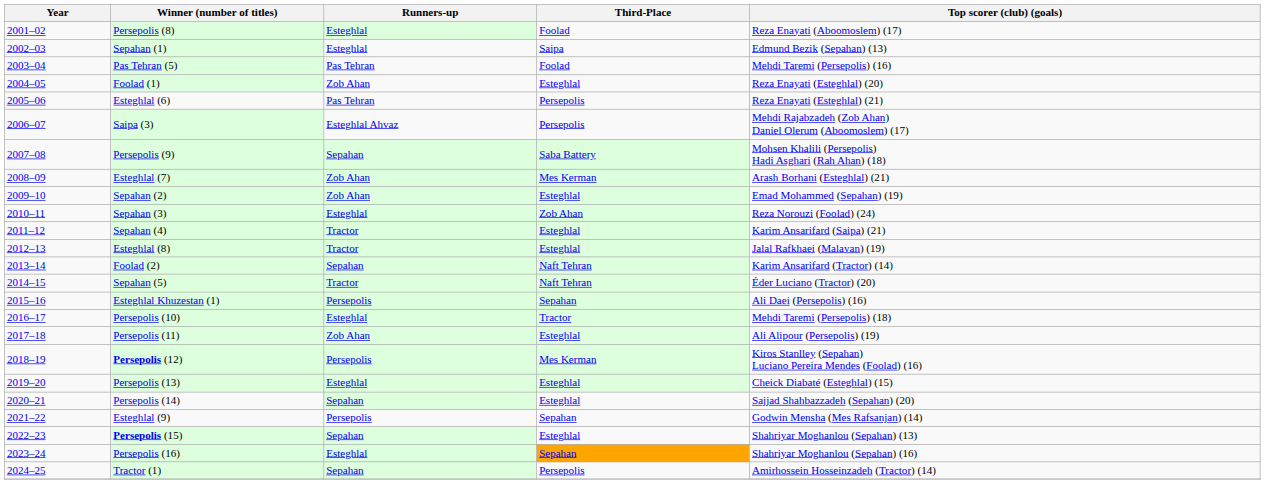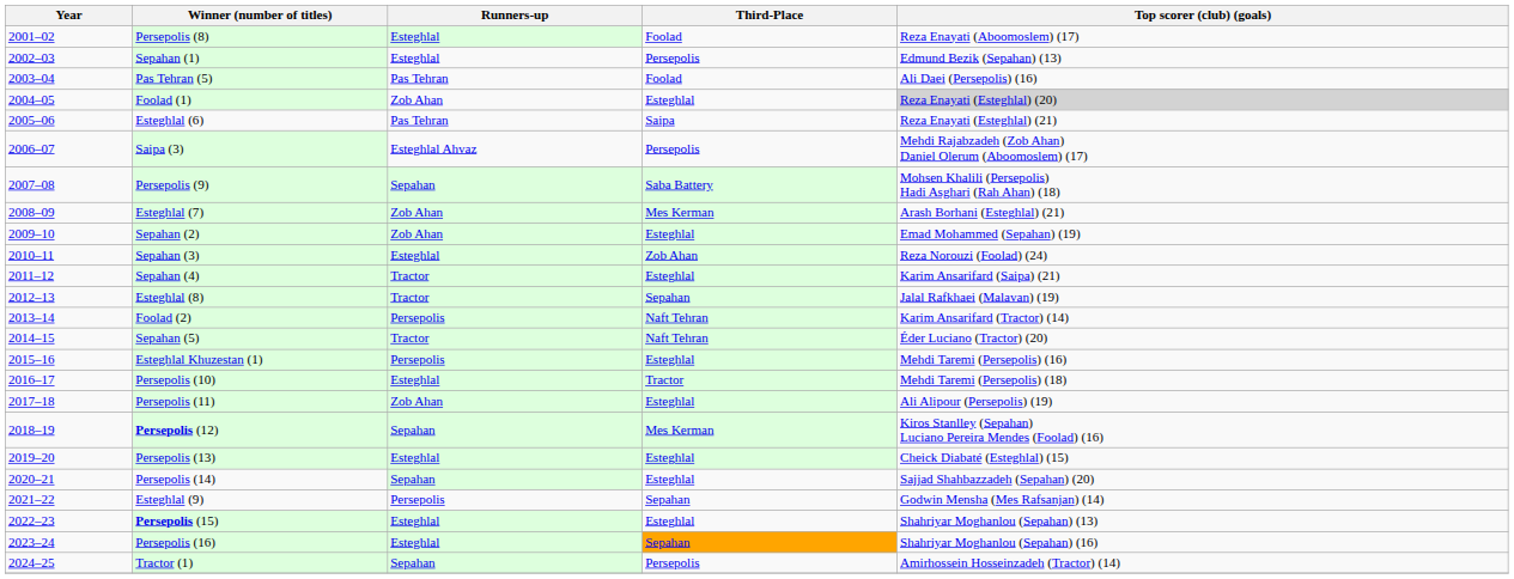 <table class="wikitable">
 <tr>
 <th width=5%>Year</th>
 <th width=10%>Winner (number of titles)</th>
 <th width=10%>Runners-up</th>
 <th width=10%>Third-Place</th>
 <th width=24%>Top scorer (club) (goals)</th>
 </tr>
 <tr>
 <td><a href='#'>2001–02</a></td>
 <td bgcolor="#DDFFDD"><a href='#'>Persepolis</a> (8)</td>
 <td bgcolor="#DDFFDD"><a href='#'>Esteghlal</a></td>
 <td><a href='#'>Foolad</a></td>
 <td> <a href='#'>Reza Enayati</a> (<a href='#'>Aboomoslem</a>) (17)</td>
 </tr>
 <tr>
 <td><a href='#'>2002–03</a></td>
 <td bgcolor="#DDFFDD"><a href='#'>Sepahan</a> (1)</td>
 <td><a href='#'>Esteghlal</a></td>
-<td><a href='#'>Saipa</a></td>
+<td><a href='#'>Persepolis</a></td>
 <td> <a href='#'>Edmund Bezik</a> (<a href='#'>Sepahan</a>) (13)</td>
 </tr>
 <tr>
 <td><a href='#'>2003–04</a></td>
 <td bgcolor="#DDFFDD"><a href='#'>Pas Tehran</a> (5)</td>
 <td><a href='#'>Pas Tehran</a></td>
 <td><a href='#'>Foolad</a></td>
-<td> <a href='#'>Mehdi Taremi</a> (<a href='#'>Persepolis</a>) (16)</td>
+<td> <a href='#'>Ali Daei</a> (<a href='#'>Persepolis</a>)  (16)</td>
 </tr>
 <tr>
 <td><a href='#'>2004–05</a></td>
 <td bgcolor="#DDFFDD"><a href='#'>Foolad</a> (1)</td>
 <td><a href='#'>Zob Ahan</a></td>
 <td><a href='#'>Esteghlal</a></td>
-<td> <a href='#'>Reza Enayati</a> (<a href='#'>Esteghlal</a>) (20)</td>
+<td style="background: lightgrey;"> <a href='#'>Reza Enayati</a> (<a href='#'>Esteghlal</a>) (20)</td>
 </tr>
 <tr>
 <td><a href='#'>2005–06</a></td>
 <td><a href='#'>Esteghlal</a> (6)</td>
 <td><a href='#'>Pas Tehran</a></td>
-<td><a href='#'>Persepolis</a></td>
+<td><a href='#'>Saipa</a></td>
 <td> <a href='#'>Reza Enayati</a> (<a href='#'>Esteghlal</a>) (21)</td>
 </tr>
 <tr>
 <td><a href='#'>2006–07</a></td>
 <td bgcolor="#DDFFDD"><a href='#'>Saipa</a> (3)</td>
 <td><a href='#'>Esteghlal Ahvaz</a></td>
 <td><a href='#'>Persepolis</a></td>
 <td> <a href='#'>Mehdi Rajabzadeh</a> (<a href='#'>Zob Ahan</a>)<br> <a href='#'>Daniel Olerum</a> (<a href='#'>Aboomoslem</a>) (17)</td>
 </tr>
 <tr>
 <td><a href='#'>2007–08</a></td>
 <td bgcolor="#DDFFDD"><a href='#'>Persepolis</a> (9)</td>
 <td bgcolor="#DDFFDD"><a href='#'>Sepahan</a></td>
 <td bgcolor="#DDFFDD"><a href='#'>Saba Battery</a></td>
 <td> <a href='#'>Mohsen Khalili</a> (<a href='#'>Persepolis</a>)<br> <a href='#'>Hadi Asghari</a> (<a href='#'>Rah Ahan</a>) (18)</td>
 </tr>
 <tr>
 <td><a href='#'>2008–09</a></td>
 <td bgcolor="#DDFFDD"><a href='#'>Esteghlal</a> (7)</td>
 <td bgcolor="#DDFFDD"><a href='#'>Zob Ahan</a></td>
 <td bgcolor="#DDFFDD"><a href='#'>Mes Kerman</a></td>
 <td> <a href='#'>Arash Borhani</a> (<a href='#'>Esteghlal</a>) (21)</td>
 </tr>
 <tr>
 <td><a href='#'>2009–10</a></td>
 <td bgcolor="#DDFFDD"><a href='#'>Sepahan</a> (2)</td>
 <td bgcolor="#DDFFDD"><a href='#'>Zob Ahan</a></td>
 <td bgcolor="#DDFFDD"><a href='#'>Esteghlal</a></td>
 <td> <a href='#'>Emad Mohammed</a> (<a href='#'>Sepahan</a>) (19)</td>
 </tr>
 <tr>
 <td><a href='#'>2010–11</a></td>
 <td bgcolor="#DDFFDD"><a href='#'>Sepahan</a> (3)</td>
 <td bgcolor="#DDFFDD"><a href='#'>Esteghlal</a></td>
 <td bgcolor="#DDFFDD"><a href='#'>Zob Ahan</a></td>
 <td> <a href='#'>Reza Norouzi</a> (<a href='#'>Foolad</a>) (24)</td>
 </tr>
 <tr>
 <td><a href='#'>2011–12</a></td>
 <td bgcolor="#DDFFDD"><a href='#'>Sepahan</a> (4)</td>
 <td bgcolor="#DDFFDD"><a href='#'>Tractor</a></td>
 <td bgcolor="#DDFFDD"><a href='#'>Esteghlal</a></td>
 <td> <a href='#'>Karim Ansarifard</a> (<a href='#'>Saipa</a>) (21)</td>
 </tr>
 <tr>
 <td><a href='#'>2012–13</a></td>
 <td bgcolor="#DDFFDD"><a href='#'>Esteghlal</a> (8)</td>
 <td bgcolor="#DDFFDD"><a href='#'>Tractor</a></td>
-<td bgcolor="#DDFFDD"><a href='#'>Esteghlal</a></td>
+<td bgcolor="#DDFFDD"><a href='#'>Sepahan</a></td>
 <td> <a href='#'>Jalal Rafkhaei</a> (<a href='#'>Malavan</a>) (19)</td>
 </tr>
 <tr>
 <td><a href='#'>2013–14</a></td>
 <td bgcolor="#DDFFDD"><a href='#'>Foolad</a> (2)</td>
-<td bgcolor="#DDFFDD"><a href='#'>Sepahan</a></td>
+<td bgcolor="#DDFFDD"><a href='#'>Persepolis</a></td>
 <td bgcolor="#DDFFDD"><a href='#'>Naft Tehran</a></td>
 <td> <a href='#'>Karim Ansarifard</a> (<a href='#'>Tractor</a>) (14)</td>
 </tr>
 <tr>
 <td><a href='#'>2014–15</a></td>
 <td bgcolor="#DDFFDD"><a href='#'>Sepahan</a> (5)</td>
 <td bgcolor="#DDFFDD"><a href='#'>Tractor</a></td>
 <td bgcolor="#DDFFDD"><a href='#'>Naft Tehran</a></td>
 <td> <a href='#'>Éder Luciano</a> (<a href='#'>Tractor</a>) (20)</td>
 </tr>
 <tr>
 <td><a href='#'>2015–16</a></td>
 <td bgcolor="#DDFFDD"><a href='#'>Esteghlal Khuzestan</a> (1)</td>
 <td bgcolor="#DDFFDD"><a href='#'>Persepolis</a></td>
-<td bgcolor="#DDFFDD"><a href='#'>Sepahan</a></td>
-<td> <a href='#'>Ali Daei</a> (<a href='#'>Persepolis</a>)  (16)</td>
+<td bgcolor="#DDFFDD"><a href='#'>Esteghlal</a></td>
+<td> <a href='#'>Mehdi Taremi</a> (<a href='#'>Persepolis</a>) (16)</td>
 </tr>
 <tr>
 <td><a href='#'>2016–17</a></td>
 <td bgcolor="#DDFFDD"><a href='#'>Persepolis</a> (10)</td>
 <td bgcolor="#DDFFDD"><a href='#'>Esteghlal</a></td>
 <td bgcolor="#DDFFDD"><a href='#'>Tractor</a></td>
 <td> <a href='#'>Mehdi Taremi</a> (<a href='#'>Persepolis</a>) (18)</td>
 </tr>
 <tr>
 <td><a href='#'>2017–18</a></td>
 <td bgcolor="#DDFFDD"><a href='#'>Persepolis</a> (11)</td>
 <td bgcolor="#DDFFDD"><a href='#'>Zob Ahan</a></td>
 <td bgcolor="#DDFFDD"><a href='#'>Esteghlal</a></td>
 <td> <a href='#'>Ali Alipour</a> (<a href='#'>Persepolis</a>) (19)</td>
 </tr>
 <tr>
 <td><a href='#'>2018–19</a></td>
 <td bgcolor="#DDFFDD"><strong><a href='#'>Persepolis</a></strong> (12)</td>
-<td bgcolor="#DDFFDD"><a href='#'>Persepolis</a></td>
+<td bgcolor="#DDFFDD"><a href='#'>Sepahan</a></td>
 <td bgcolor="#DDFFDD"><a href='#'>Mes Kerman</a></td>
 <td> <a href='#'>Kiros Stanlley</a> (<a href='#'>Sepahan</a>)<br> <a href='#'>Luciano Pereira Mendes</a> (<a href='#'>Foolad</a>) (16)</td>
 </tr>
 <tr>
 <td><a href='#'>2019–20</a></td>
 <td bgcolor="#DDFFDD"><a href='#'>Persepolis</a> (13)</td>
 <td bgcolor="#DDFFDD"><a href='#'>Esteghlal</a></td>
 <td bgcolor="#DDFFDD"><a href='#'>Esteghlal</a></td>
 <td> <a href='#'>Cheick Diabaté</a> (<a href='#'>Esteghlal</a>) (15)</td>
 </tr>
 <tr>
 <td><a href='#'>2020–21</a></td>
 <td><a href='#'>Persepolis</a> (14)</td>
 <td bgcolor="#DDFFDD"><a href='#'>Sepahan</a></td>
 <td><a href='#'>Esteghlal</a></td>
 <td> <a href='#'>Sajjad Shahbazzadeh</a> (<a href='#'>Sepahan</a>) (20)</td>
 </tr>
 <tr>
 <td><a href='#'>2021–22</a></td>
 <td><a href='#'>Esteghlal</a> (9)</td>
 <td><a href='#'>Persepolis</a></td>
 <td><a href='#'>Sepahan</a></td>
 <td> <a href='#'>Godwin Mensha</a> (<a href='#'>Mes Rafsanjan</a>) (14)</td>
 </tr>
 <tr>
 <td><a href='#'>2022–23</a></td>
 <td bgcolor="#DDFFDD"><strong><a href='#'>Persepolis</a></strong> (15)</td>
-<td bgcolor="#DDFFDD"><a href='#'>Sepahan</a></td>
+<td bgcolor="#DDFFDD"><a href='#'>Esteghlal</a></td>
 <td><a href='#'>Esteghlal</a></td>
 <td> <a href='#'>Shahriyar Moghanlou</a> (<a href='#'>Sepahan</a>) (13)</td>
 </tr>
 <tr>
 <td><a href='#'>2023–24</a></td>
 <td bgcolor="#DDFFDD"><a href='#'>Persepolis</a> (16)</td>
 <td bgcolor="#DDFFDD"><a href='#'>Esteghlal</a></td>
 <td bgcolor="#FFA500"><a href='#'>Sepahan</a></td>
 <td> <a href='#'>Shahriyar Moghanlou</a> (<a href='#'>Sepahan</a>) (16)</td>
 </tr>
 <tr>
 <td><a href='#'>2024–25</a></td>
 <td bgcolor="#DDFFDD"><a href='#'>Tractor</a> (1)</td>
 <td bgcolor="#DDFFDD"><a href='#'>Sepahan</a></td>
 <td><a href='#'>Persepolis</a></td>
 <td> <a href='#'>Amirhossein Hosseinzadeh</a> (<a href='#'>Tractor</a>) (14)</td>
 </tr>
 <tr>
 </tr>
 </table>
